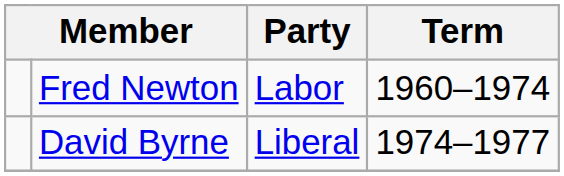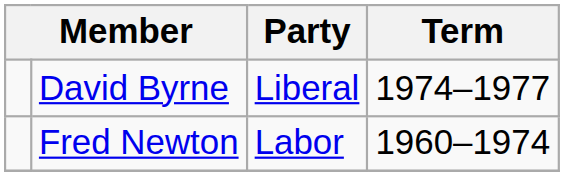 <table class="wikitable">
 <tr>
 <th colspan="2">Member</th>
 <th>Party</th>
 <th>Term</th>
 </tr>
 <tr>
 <td> </td>
+<td><a href='#'>David Byrne</a></td>
+<td><a href='#'>Liberal</a></td>
+<td>1974–1977</td>
+</tr>
+<tr>
+<td> </td>
 <td><a href='#'>Fred Newton</a></td>
 <td><a href='#'>Labor</a></td>
 <td>1960–1974</td>
 </tr>
 <tr>
-<td> </td>
-<td><a href='#'>David Byrne</a></td>
-<td><a href='#'>Liberal</a></td>
-<td>1974–1977</td>
-</tr>
-<tr>
 </tr>
 </table>
